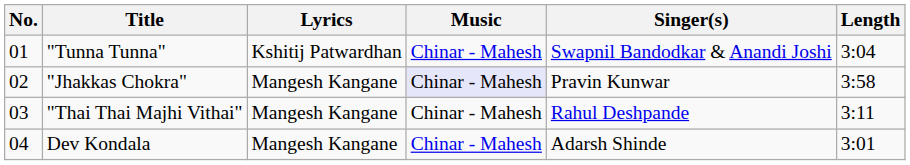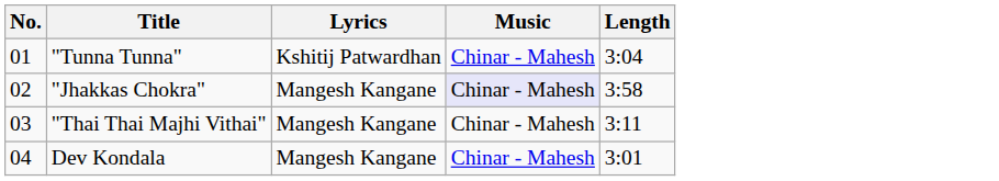 <table class="wikitable">
 <tr>
 <th>No.</th>
 <th>Title</th>
 <th>Lyrics</th>
 <th>Music</th>
-<th>Singer(s)</th>
 <th>Length</th>
 </tr>
 <tr>
 <td>01</td>
 <td>"Tunna Tunna"</td>
 <td>Kshitij Patwardhan</td>
 <td><a href='#'>Chinar - Mahesh</a></td>
-<td><a href='#'>Swapnil Bandodkar</a> & <a href='#'>Anandi Joshi</a></td>
 <td>3:04</td>
 </tr>
 <tr>
 <td>02</td>
 <td>"Jhakkas Chokra"</td>
 <td>Mangesh Kangane</td>
 <td style="background: lavender;">Chinar - Mahesh</td>
-<td>Pravin Kunwar</td>
 <td>3:58</td>
 </tr>
 <tr>
 <td>03</td>
 <td>"Thai Thai Majhi Vithai"</td>
 <td>Mangesh Kangane</td>
 <td>Chinar - Mahesh</td>
-<td><a href='#'>Rahul Deshpande</a></td>
 <td>3:11</td>
 </tr>
 <tr>
 <td>04</td>
 <td>Dev Kondala</td>
 <td>Mangesh Kangane</td>
 <td><a href='#'>Chinar - Mahesh</a></td>
-<td>Adarsh Shinde</td>
 <td>3:01</td>
 </tr>
 </table>
